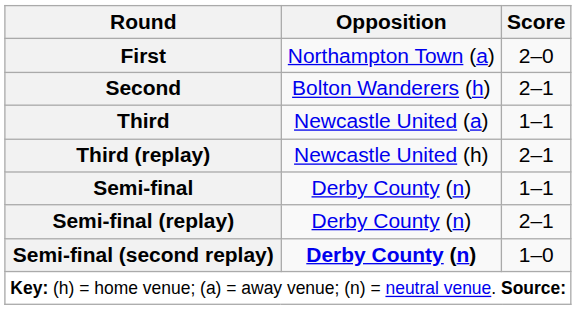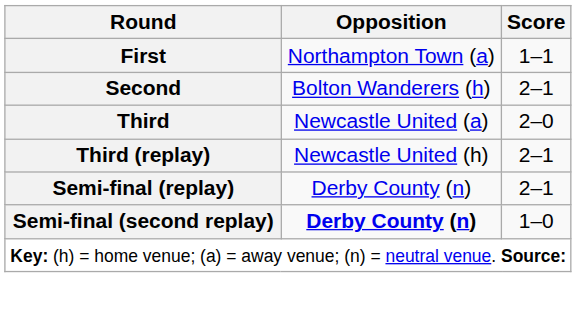 <table class="wikitable plainrowheaders" style="text-align:center;margin-left:1em;float:right;">
 <tr>
 <th>Round</th>
 <th>Opposition</th>
 <th>Score</th>
 </tr>
 <tr>
 <th scope=row style="text-align:center">First</th>
 <td><a href='#'>Northampton Town</a> (<a href='#'>a</a>)</td>
-<td>2–0</td>
+<td>1–1</td>
 </tr>
 <tr>
 <th scope=row style="text-align:center">Second</th>
 <td><a href='#'>Bolton Wanderers</a> (<a href='#'>h</a>)</td>
 <td>2–1</td>
 </tr>
 <tr>
 <th scope=row style="text-align:center">Third</th>
 <td><a href='#'>Newcastle United</a> (<a href='#'>a</a>)</td>
-<td>1–1</td>
+<td>2–0</td>
 </tr>
 <tr>
 <th scope=row style="text-align:center">Third (replay)</th>
 <td><a href='#'>Newcastle United</a> (h)</td>
 <td>2–1</td>
-</tr>
-<tr>
-<th scope=row style="text-align:center">Semi-final</th>
-<td><a href='#'>Derby County</a> (<a href='#'>n</a>)</td>
-<td>1–1</td>
 </tr>
 <tr>
 <th scope=row style="text-align:center">Semi-final (replay)</th>
 <td><a href='#'>Derby County</a> (<a href='#'>n</a>)</td>
 <td>2–1</td>
 </tr>
 <tr>
 <th scope=row style="text-align:center">Semi-final (second replay)</th>
 <td><strong><a href='#'>Derby County</a> (<a href='#'>n</a>)</strong></td>
 <td>1–0</td>
 </tr>
 <tr>
 <td colspan="3" style="background-color:white;"><small><strong>Key:</strong> (h) = home venue; (a) = away venue; (n) = <a href='#'>neutral venue</a>. <strong>Source:</strong> </small></td>
 </tr>
 </table>
